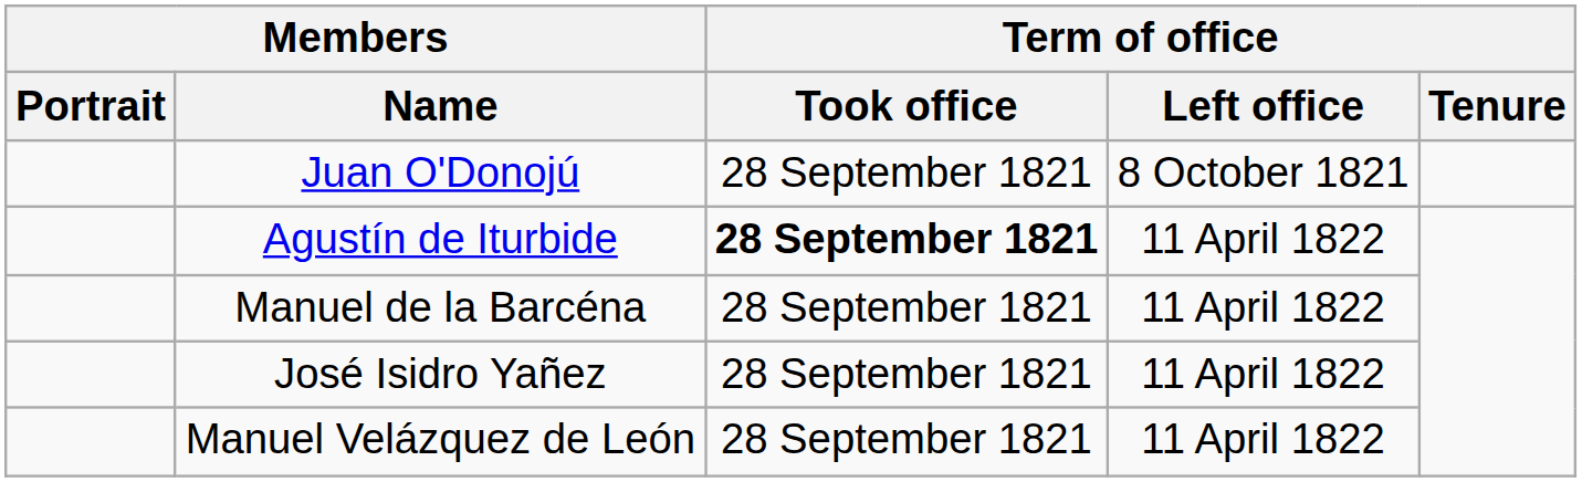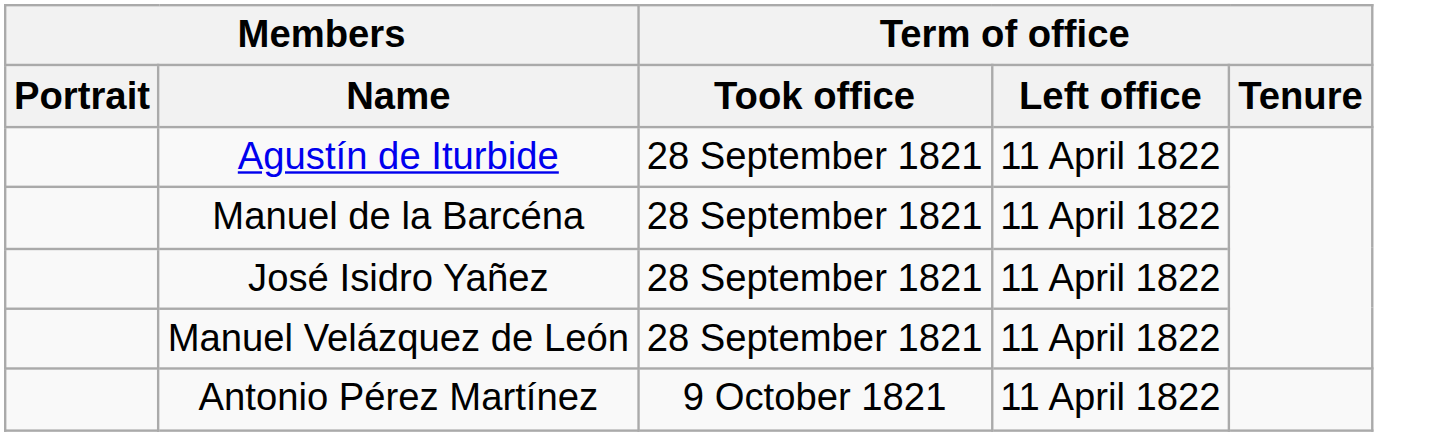 <table class="wikitable" style="text-align:center;">
 <tr>
 <th colspan="2">Members</th>
 <th colspan="3">Term of office</th>
 </tr>
 <tr>
 <th>Portrait</th>
 <th>Name</th>
 <th>Took office</th>
 <th>Left office</th>
 <th>Tenure</th>
 </tr>
 <tr>
 <td></td>
-<td><a href='#'>Juan O'Donojú</a></td>
+<td><a href='#'>Agustín de Iturbide</a></td>
 <td>28 September 1821</td>
-<td>8 October 1821<br></td>
-<td></td>
-</tr>
-<tr>
-<td></td>
-<td><a href='#'>Agustín de Iturbide</a></td>
-<td><strong>28 September 1821</strong></td>
 <td>11 April 1822</td>
 <td rowspan="4"></td>
 </tr>
 <tr>
 <td></td>
 <td>Manuel de la Barcéna</td>
 <td>28 September 1821</td>
 <td>11 April 1822</td>
 </tr>
 <tr>
 <td></td>
 <td>José Isidro Yañez</td>
 <td>28 September 1821</td>
 <td>11 April 1822</td>
 </tr>
 <tr>
 <td></td>
 <td>Manuel Velázquez de León</td>
 <td>28 September 1821</td>
 <td>11 April 1822</td>
 </tr>
+<tr>
+<td></td>
+<td>Antonio Pérez Martínez</td>
+<td>9 October 1821</td>
+<td>11 April 1822</td>
+<td></td>
+</tr>
 </table>
